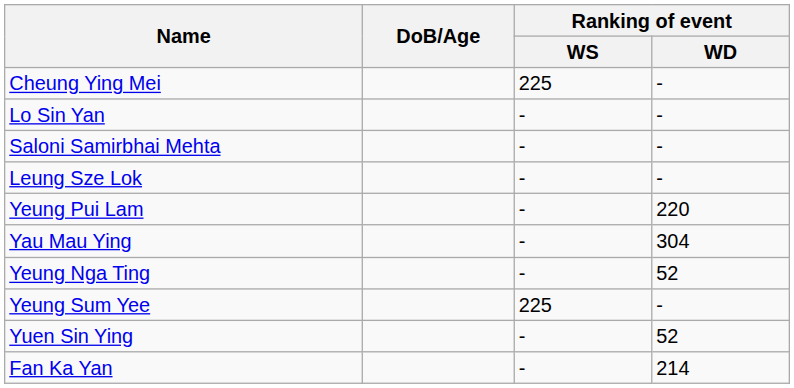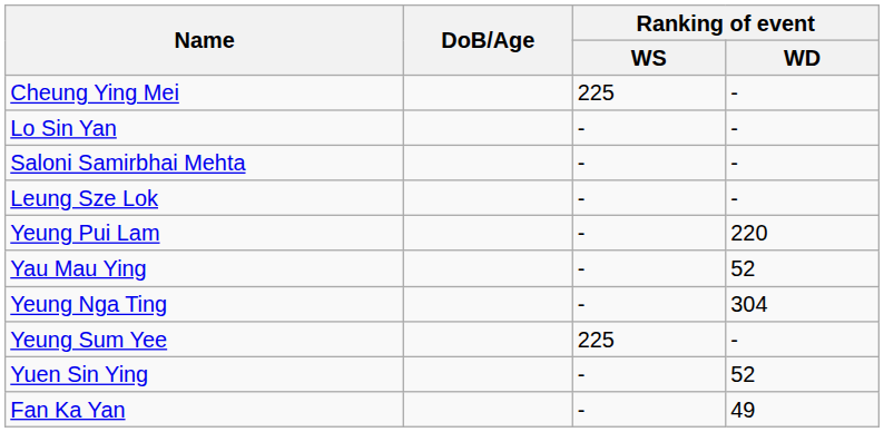 <table class="wikitable" style="width:600px; font-size:95%;">
 <tr>
 <th rowspan="2" align="left">Name</th>
 <th rowspan="2" align="left">DoB/Age</th>
 <th colspan="2" align="center">Ranking of event</th>
 </tr>
 <tr>
 <th align="left">WS</th>
 <th align="left">WD</th>
 </tr>
 <tr>
 <td><a href='#'>Cheung Ying Mei</a></td>
 <td></td>
 <td>225</td>
 <td>-</td>
 </tr>
 <tr>
 <td><a href='#'>Lo Sin Yan</a></td>
 <td></td>
 <td>-</td>
 <td>-</td>
 </tr>
 <tr>
 <td><a href='#'>Saloni Samirbhai Mehta</a></td>
 <td></td>
 <td>-</td>
 <td>-</td>
 </tr>
 <tr>
 <td><a href='#'>Leung Sze Lok</a></td>
 <td></td>
 <td>-</td>
 <td>-</td>
 </tr>
 <tr>
 <td><a href='#'>Yeung Pui Lam</a></td>
 <td></td>
 <td>-</td>
 <td>220</td>
 </tr>
 <tr>
 <td><a href='#'>Yau Mau Ying</a></td>
 <td></td>
 <td>-</td>
-<td>304</td>
+<td>52</td>
 </tr>
 <tr>
 <td><a href='#'>Yeung Nga Ting</a></td>
 <td></td>
 <td>-</td>
-<td>52</td>
+<td>304</td>
 </tr>
 <tr>
 <td><a href='#'>Yeung Sum Yee</a></td>
 <td></td>
 <td>225</td>
 <td>-</td>
 </tr>
 <tr>
 <td><a href='#'>Yuen Sin Ying</a></td>
 <td></td>
 <td>-</td>
 <td>52</td>
 </tr>
 <tr>
 <td><a href='#'>Fan Ka Yan</a></td>
 <td></td>
 <td>-</td>
-<td>214</td>
+<td>49</td>
 </tr>
 </table>
